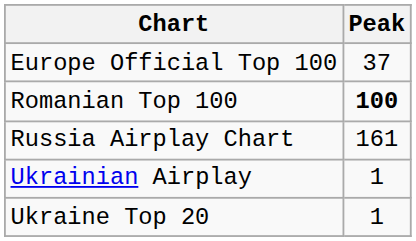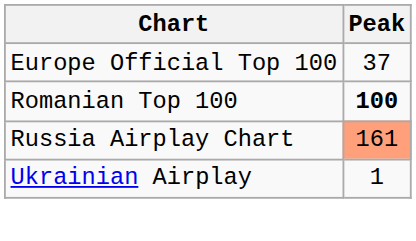 <table class="wikitable sortable">
 <tr>
 <th align="center">Chart</th>
 <th align="center">Peak</th>
 </tr>
 <tr>
 <td align="left">Europe Official Top 100</td>
 <td align="center">37</td>
 </tr>
 <tr>
 <td align="left">Romanian Top 100</td>
 <td align="center"><strong>100</strong></td>
 </tr>
 <tr>
 <td align="left">Russia Airplay Chart</td>
-<td align="center">161</td>
+<td align="center" style="background: lightsalmon;">161</td>
 </tr>
 <tr>
 <td align="left"><a href='#'>Ukrainian</a> Airplay</td>
 <td align="center">1</td>
 </tr>
-<tr>
-<td align="left">Ukraine Top 20</td>
-<td align="center">1</td>
-</tr>
 </table>
